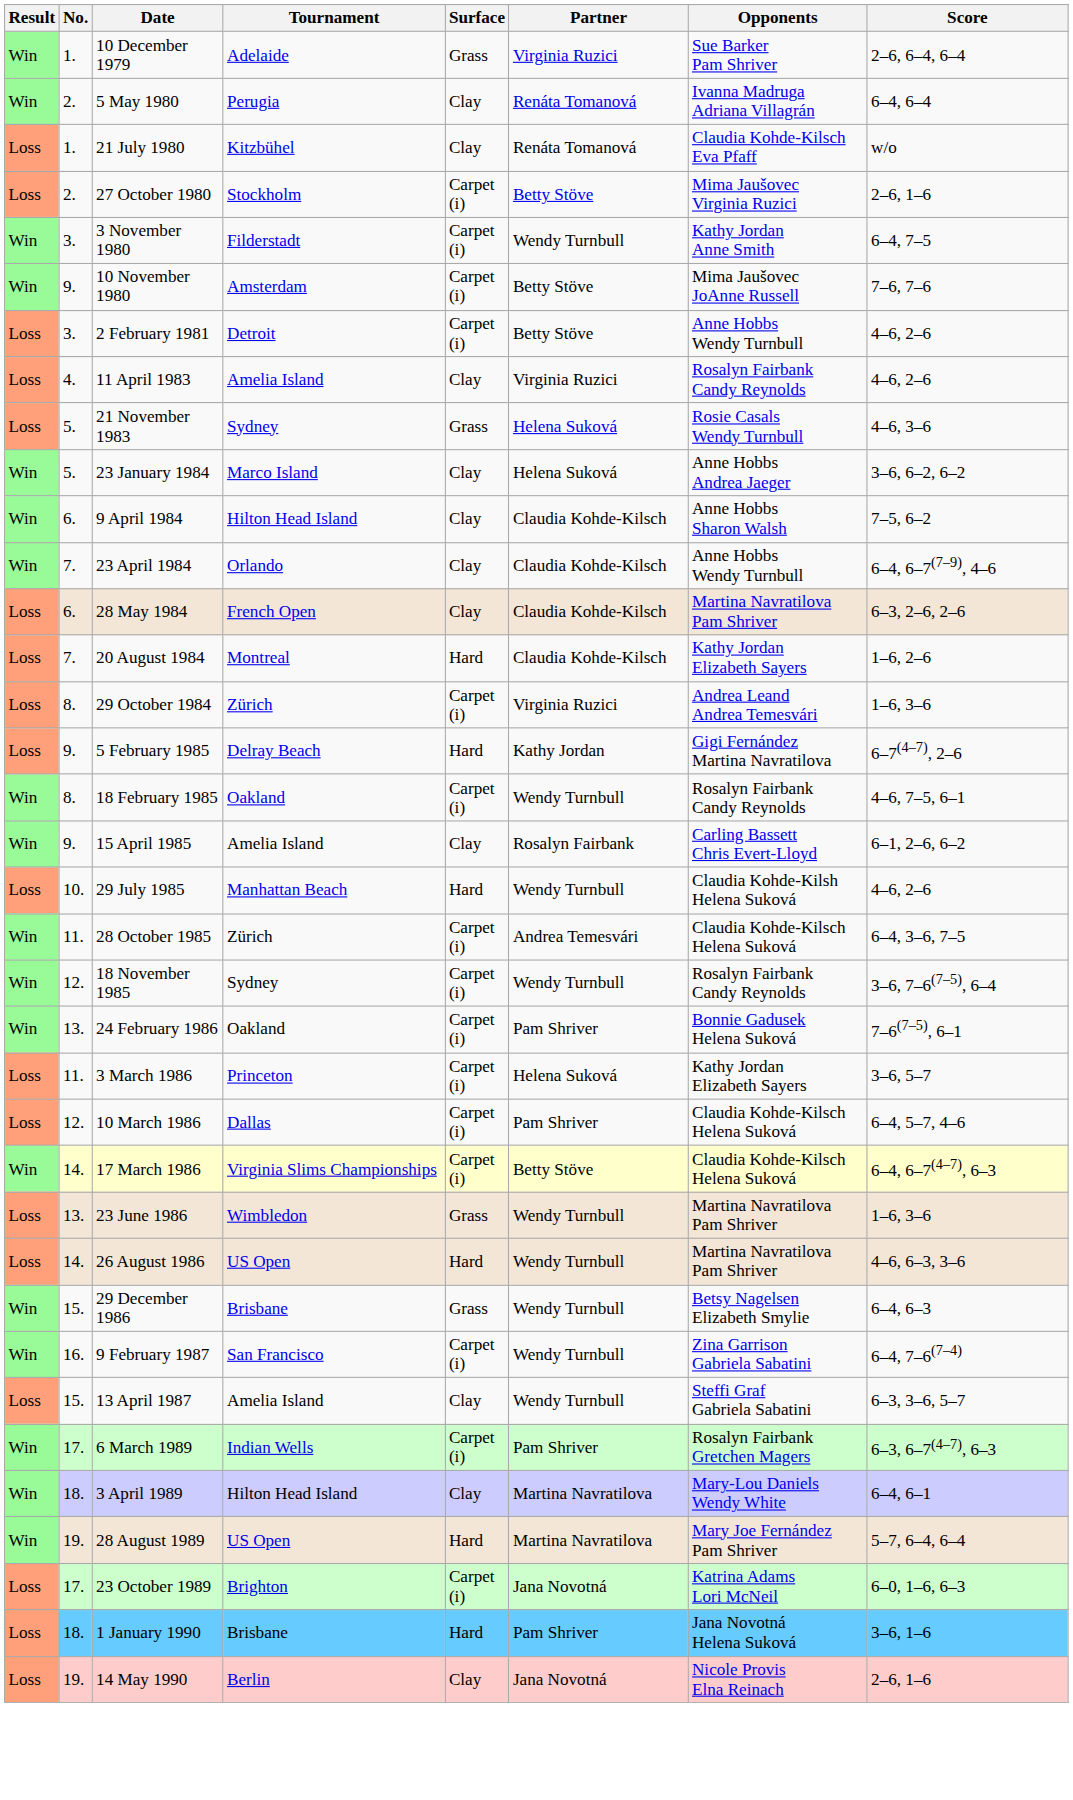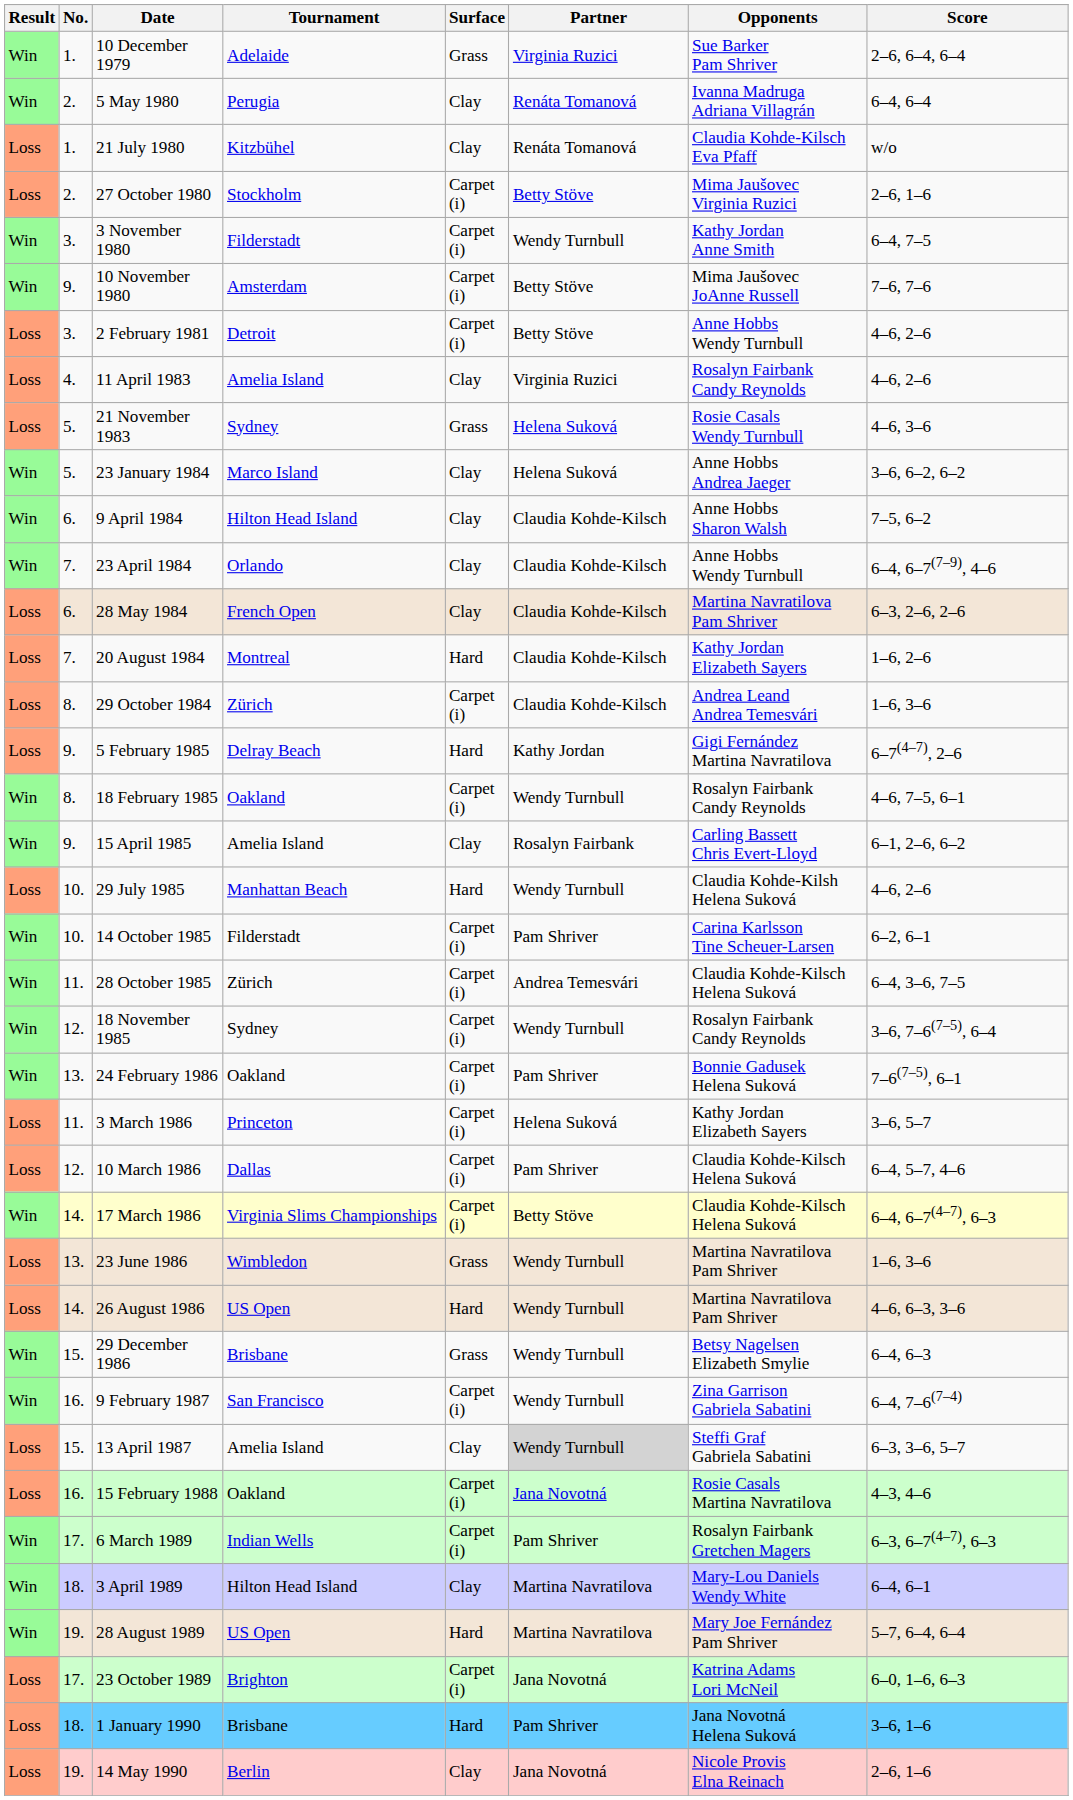 <table class="sortable wikitable">
 <tr>
 <th>Result</th>
 <th style="width:20px">No.</th>
 <th style="width:115px">Date</th>
 <th style="width:200px">Tournament</th>
 <th style="width:50px">Surface</th>
 <th style="width:160px">Partner</th>
 <th style="width:160px">Opponents</th>
 <th style="width:180px" class="unsortable">Score</th>
 </tr>
 <tr>
 <td style="background:#98fb98;">Win</td>
 <td>1.</td>
 <td>10 December 1979</td>
 <td><a href='#'>Adelaide</a></td>
 <td>Grass</td>
 <td> <a href='#'>Virginia Ruzici</a></td>
 <td> <a href='#'>Sue Barker</a> <br>  <a href='#'>Pam Shriver</a></td>
 <td>2–6, 6–4, 6–4</td>
 </tr>
 <tr>
 <td style="background:#98fb98;">Win</td>
 <td>2.</td>
 <td>5 May 1980</td>
 <td><a href='#'>Perugia</a></td>
 <td>Clay</td>
 <td> <a href='#'>Renáta Tomanová</a></td>
 <td> <a href='#'>Ivanna Madruga</a> <br>  <a href='#'>Adriana Villagrán</a></td>
 <td>6–4, 6–4</td>
 </tr>
 <tr>
 <td style="background:#ffa07a;">Loss</td>
 <td>1.</td>
 <td>21 July 1980</td>
 <td><a href='#'>Kitzbühel</a></td>
 <td>Clay</td>
 <td> Renáta Tomanová</td>
 <td> <a href='#'>Claudia Kohde-Kilsch</a> <br>  <a href='#'>Eva Pfaff</a></td>
 <td>w/o</td>
 </tr>
 <tr>
 <td style="background:#ffa07a;">Loss</td>
 <td>2.</td>
 <td>27 October 1980</td>
 <td><a href='#'>Stockholm</a></td>
 <td>Carpet (i)</td>
 <td> <a href='#'>Betty Stöve</a></td>
 <td> <a href='#'>Mima Jaušovec</a> <br>  <a href='#'>Virginia Ruzici</a></td>
 <td>2–6, 1–6</td>
 </tr>
 <tr>
 <td style="background:#98fb98;">Win</td>
 <td>3.</td>
 <td>3 November 1980</td>
 <td><a href='#'>Filderstadt</a></td>
 <td>Carpet (i)</td>
 <td> Wendy Turnbull</td>
 <td> <a href='#'>Kathy Jordan</a> <br>  <a href='#'>Anne Smith</a></td>
 <td>6–4, 7–5</td>
 </tr>
 <tr>
 <td style="background:#98fb98;">Win</td>
 <td>9.</td>
 <td>10 November 1980</td>
 <td><a href='#'>Amsterdam</a></td>
 <td>Carpet (i)</td>
 <td> Betty Stöve</td>
 <td> Mima Jaušovec <br>  <a href='#'>JoAnne Russell</a></td>
 <td>7–6, 7–6</td>
 </tr>
 <tr>
 <td style="background:#ffa07a;">Loss</td>
 <td>3.</td>
 <td>2 February 1981</td>
 <td><a href='#'>Detroit</a></td>
 <td>Carpet (i)</td>
 <td> Betty Stöve</td>
 <td> <a href='#'>Anne Hobbs</a> <br>  Wendy Turnbull</td>
 <td>4–6, 2–6</td>
 </tr>
 <tr>
 <td style="background:#ffa07a;">Loss</td>
 <td>4.</td>
 <td>11 April 1983</td>
 <td><a href='#'>Amelia Island</a></td>
 <td>Clay</td>
 <td> Virginia Ruzici</td>
 <td> <a href='#'>Rosalyn Fairbank</a> <br>  <a href='#'>Candy Reynolds</a></td>
 <td>4–6, 2–6</td>
 </tr>
 <tr>
 <td style="background:#ffa07a;">Loss</td>
 <td>5.</td>
 <td>21 November 1983</td>
 <td><a href='#'>Sydney</a></td>
 <td>Grass</td>
 <td> <a href='#'>Helena Suková</a></td>
 <td> <a href='#'>Rosie Casals</a> <br>  <a href='#'>Wendy Turnbull</a></td>
 <td>4–6, 3–6</td>
 </tr>
 <tr>
 <td style="background:#98fb98;">Win</td>
 <td>5.</td>
 <td>23 January 1984</td>
 <td><a href='#'>Marco Island</a></td>
 <td>Clay</td>
 <td> Helena Suková</td>
 <td> Anne Hobbs <br>  <a href='#'>Andrea Jaeger</a></td>
 <td>3–6, 6–2, 6–2</td>
 </tr>
 <tr>
 <td style="background:#98fb98;">Win</td>
 <td>6.</td>
 <td>9 April 1984</td>
 <td><a href='#'>Hilton Head Island</a></td>
 <td>Clay</td>
 <td> Claudia Kohde-Kilsch</td>
 <td> Anne Hobbs <br>  <a href='#'>Sharon Walsh</a></td>
 <td>7–5, 6–2</td>
 </tr>
 <tr>
 <td style="background:#98fb98;">Win</td>
 <td>7.</td>
 <td>23 April 1984</td>
 <td><a href='#'>Orlando</a></td>
 <td>Clay</td>
 <td> Claudia Kohde-Kilsch</td>
 <td> Anne Hobbs <br>  Wendy Turnbull</td>
 <td>6–4, 6–7<sup>(7–9)</sup>, 4–6</td>
 </tr>
 <tr style="background:#f3e6d7;">
 <td style="background:#ffa07a;">Loss</td>
 <td>6.</td>
 <td>28 May 1984</td>
 <td><a href='#'>French Open</a></td>
 <td>Clay</td>
 <td> Claudia Kohde-Kilsch</td>
 <td> <a href='#'>Martina Navratilova</a> <br>  <a href='#'>Pam Shriver</a></td>
 <td>6–3, 2–6, 2–6</td>
 </tr>
 <tr>
 <td style="background:#ffa07a;">Loss</td>
 <td>7.</td>
 <td>20 August 1984</td>
 <td><a href='#'>Montreal</a></td>
 <td>Hard</td>
 <td> Claudia Kohde-Kilsch</td>
 <td> <a href='#'>Kathy Jordan</a> <br>  <a href='#'>Elizabeth Sayers</a></td>
 <td>1–6, 2–6</td>
 </tr>
 <tr>
 <td style="background:#ffa07a;">Loss</td>
 <td>8.</td>
 <td>29 October 1984</td>
 <td><a href='#'>Zürich</a></td>
 <td>Carpet (i)</td>
-<td> Virginia Ruzici</td>
+<td> Claudia Kohde-Kilsch</td>
 <td> <a href='#'>Andrea Leand</a> <br>  <a href='#'>Andrea Temesvári</a></td>
 <td>1–6, 3–6</td>
 </tr>
 <tr>
 <td style="background:#ffa07a;">Loss</td>
 <td>9.</td>
 <td>5 February 1985</td>
 <td><a href='#'>Delray Beach</a></td>
 <td>Hard</td>
 <td> Kathy Jordan</td>
 <td> <a href='#'>Gigi Fernández</a> <br>  Martina Navratilova</td>
 <td>6–7<sup>(4–7)</sup>, 2–6</td>
 </tr>
 <tr>
 <td style="background:#98fb98;">Win</td>
 <td>8.</td>
 <td>18 February 1985</td>
 <td><a href='#'>Oakland</a></td>
 <td>Carpet (i)</td>
 <td> Wendy Turnbull</td>
 <td> Rosalyn Fairbank <br>  Candy Reynolds</td>
 <td>4–6, 7–5, 6–1</td>
 </tr>
 <tr>
 <td style="background:#98fb98;">Win</td>
 <td>9.</td>
 <td>15 April 1985</td>
 <td>Amelia Island</td>
 <td>Clay</td>
 <td> Rosalyn Fairbank</td>
 <td> <a href='#'>Carling Bassett</a> <br>  <a href='#'>Chris Evert-Lloyd</a></td>
 <td>6–1, 2–6, 6–2</td>
 </tr>
 <tr>
 <td style="background:#ffa07a;">Loss</td>
 <td>10.</td>
 <td>29 July 1985</td>
 <td><a href='#'>Manhattan Beach</a></td>
 <td>Hard</td>
 <td> Wendy Turnbull</td>
 <td> Claudia Kohde-Kilsh <br>  Helena Suková</td>
 <td>4–6, 2–6</td>
+</tr>
+<tr>
+<td style="background:#98fb98;">Win</td>
+<td>10.</td>
+<td>14 October 1985</td>
+<td>Filderstadt</td>
+<td>Carpet (i)</td>
+<td> Pam Shriver</td>
+<td> <a href='#'>Carina Karlsson</a> <br>  <a href='#'>Tine Scheuer-Larsen</a></td>
+<td>6–2, 6–1</td>
 </tr>
 <tr>
 <td style="background:#98fb98;">Win</td>
 <td>11.</td>
 <td>28 October 1985</td>
 <td>Zürich</td>
 <td>Carpet (i)</td>
 <td> Andrea Temesvári</td>
 <td> Claudia Kohde-Kilsch <br>  Helena Suková</td>
 <td>6–4, 3–6, 7–5</td>
 </tr>
 <tr>
 <td style="background:#98fb98;">Win</td>
 <td>12.</td>
 <td>18 November 1985</td>
 <td>Sydney</td>
 <td>Carpet (i)</td>
 <td> Wendy Turnbull</td>
 <td> Rosalyn Fairbank <br>  Candy Reynolds</td>
 <td>3–6, 7–6<sup>(7–5)</sup>, 6–4</td>
 </tr>
 <tr>
 <td style="background:#98fb98;">Win</td>
 <td>13.</td>
 <td>24 February 1986</td>
 <td>Oakland</td>
 <td>Carpet (i)</td>
 <td> Pam Shriver</td>
 <td> <a href='#'>Bonnie Gadusek</a> <br>  Helena Suková</td>
 <td>7–6<sup>(7–5)</sup>, 6–1</td>
 </tr>
 <tr>
 <td style="background:#ffa07a;">Loss</td>
 <td>11.</td>
 <td>3 March 1986</td>
 <td><a href='#'>Princeton</a></td>
 <td>Carpet (i)</td>
 <td> Helena Suková</td>
 <td> Kathy Jordan <br>  Elizabeth Sayers</td>
 <td>3–6, 5–7</td>
 </tr>
 <tr>
 <td style="background:#ffa07a;">Loss</td>
 <td>12.</td>
 <td>10 March 1986</td>
 <td><a href='#'>Dallas</a></td>
 <td>Carpet (i)</td>
 <td> Pam Shriver</td>
 <td> Claudia Kohde-Kilsch <br>  Helena Suková</td>
 <td>6–4, 5–7, 4–6</td>
 </tr>
 <tr style="background:#ffc;">
 <td style="background:#98fb98;">Win</td>
 <td>14.</td>
 <td>17 March 1986</td>
 <td><a href='#'>Virginia Slims Championships</a></td>
 <td>Carpet (i)</td>
 <td> Betty Stöve</td>
 <td> Claudia Kohde-Kilsch <br>  Helena Suková</td>
 <td>6–4, 6–7<sup>(4–7)</sup>, 6–3</td>
 </tr>
 <tr style="background:#f3e6d7;">
 <td style="background:#ffa07a;">Loss</td>
 <td>13.</td>
 <td>23 June 1986</td>
 <td><a href='#'>Wimbledon</a></td>
 <td>Grass</td>
 <td> Wendy Turnbull</td>
 <td> Martina Navratilova <br>  Pam Shriver</td>
 <td>1–6, 3–6</td>
 </tr>
 <tr style="background:#f3e6d7;">
 <td style="background:#ffa07a;">Loss</td>
 <td>14.</td>
 <td>26 August 1986</td>
 <td><a href='#'>US Open</a></td>
 <td>Hard</td>
 <td> Wendy Turnbull</td>
 <td> Martina Navratilova <br>  Pam Shriver</td>
 <td>4–6, 6–3, 3–6</td>
 </tr>
 <tr>
 <td style="background:#98fb98;">Win</td>
 <td>15.</td>
 <td>29 December 1986</td>
 <td><a href='#'>Brisbane</a></td>
 <td>Grass</td>
 <td> Wendy Turnbull</td>
 <td> <a href='#'>Betsy Nagelsen</a> <br>  Elizabeth Smylie</td>
 <td>6–4, 6–3</td>
 </tr>
 <tr>
 <td style="background:#98fb98;">Win</td>
 <td>16.</td>
 <td>9 February 1987</td>
 <td><a href='#'>San Francisco</a></td>
 <td>Carpet (i)</td>
 <td> Wendy Turnbull</td>
 <td> <a href='#'>Zina Garrison</a> <br>  <a href='#'>Gabriela Sabatini</a></td>
 <td>6–4, 7–6<sup>(7–4)</sup></td>
 </tr>
 <tr>
 <td style="background:#ffa07a;">Loss</td>
 <td>15.</td>
 <td>13 April 1987</td>
 <td>Amelia Island</td>
 <td>Clay</td>
-<td> Wendy Turnbull</td>
+<td style="background: lightgrey;"> Wendy Turnbull</td>
 <td> <a href='#'>Steffi Graf</a> <br>  Gabriela Sabatini</td>
 <td>6–3, 3–6, 5–7</td>
+</tr>
+<tr bgcolor=#CCFFCC>
+<td style="background:#ffa07a;">Loss</td>
+<td>16.</td>
+<td>15 February 1988</td>
+<td>Oakland</td>
+<td>Carpet (i)</td>
+<td> <a href='#'>Jana Novotná</a></td>
+<td> <a href='#'>Rosie Casals</a> <br>  Martina Navratilova</td>
+<td>4–3, 4–6</td>
 </tr>
 <tr bgcolor=#CCFFCC>
 <td style="background:#98fb98;">Win</td>
 <td>17.</td>
 <td>6 March 1989</td>
 <td><a href='#'>Indian Wells</a></td>
 <td>Carpet (i)</td>
 <td> Pam Shriver</td>
 <td> Rosalyn Fairbank <br>  <a href='#'>Gretchen Magers</a></td>
 <td>6–3, 6–7<sup>(4–7)</sup>, 6–3</td>
 </tr>
 <tr bgcolor=#CCCCFF>
 <td style="background:#98fb98;">Win</td>
 <td>18.</td>
 <td>3 April 1989</td>
 <td>Hilton Head Island</td>
 <td>Clay</td>
 <td> Martina Navratilova</td>
 <td> <a href='#'>Mary-Lou Daniels</a> <br>  <a href='#'>Wendy White</a></td>
 <td>6–4, 6–1</td>
 </tr>
 <tr style="background:#f3e6d7;">
 <td style="background:#98fb98;">Win</td>
 <td>19.</td>
 <td>28 August 1989</td>
 <td><a href='#'>US Open</a></td>
 <td>Hard</td>
 <td> Martina Navratilova</td>
 <td> <a href='#'>Mary Joe Fernández</a> <br>  Pam Shriver</td>
 <td>5–7, 6–4, 6–4</td>
 </tr>
 <tr bgcolor=#CCFFCC>
 <td style="background:#ffa07a;">Loss</td>
 <td>17.</td>
 <td>23 October 1989</td>
 <td><a href='#'>Brighton</a></td>
 <td>Carpet (i)</td>
 <td> Jana Novotná</td>
 <td> <a href='#'>Katrina Adams</a> <br>  <a href='#'>Lori McNeil</a></td>
 <td>6–0, 1–6, 6–3</td>
 </tr>
 <tr bgcolor=#66CCFF>
 <td style="background:#ffa07a;">Loss</td>
 <td>18.</td>
 <td>1 January 1990</td>
 <td>Brisbane</td>
 <td>Hard</td>
 <td> Pam Shriver</td>
 <td> Jana Novotná <br>  Helena Suková</td>
 <td>3–6, 1–6</td>
 </tr>
 <tr bgcolor=#FFCCCC>
 <td style="background:#ffa07a;">Loss</td>
 <td>19.</td>
 <td>14 May 1990</td>
 <td><a href='#'>Berlin</a></td>
 <td>Clay</td>
 <td> Jana Novotná</td>
 <td> <a href='#'>Nicole Provis</a> <br>  <a href='#'>Elna Reinach</a></td>
 <td>2–6, 1–6</td>
 </tr>
 </table>
